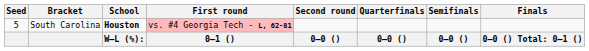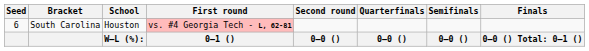 <table class="wikitable" style="white-space:nowrap; font-size:90%;">
 <tr>
 <th>Seed</th>
 <th>Bracket</th>
 <th>School</th>
 <th>First round</th>
 <th>Second round</th>
 <th>Quarterfinals</th>
 <th>Semifinals</th>
 <th>Finals</th>
 </tr>
 <tr>
-<td align=center>5</td>
+<td align=center>6</td>
 <td>South Carolina</td>
-<td><strong>Houston</strong></td>
+<td>Houston</td>
 <td style="background:#fbb;">vs. #4 Georgia Tech - <small><strong>L, 62-81</strong></small></td>
 <td></td>
 <td></td>
 <td></td>
 <td></td>
 </tr>
 <tr>
 <th></th>
 <th></th>
 <th>W–L (%):</th>
 <th>0–1 ()</th>
 <th>0–0 ()</th>
 <th>0–0 ()</th>
 <th>0–0 ()</th>
 <th>0–0 () Total: 0–1 ()</th>
 </tr>
 </table>
